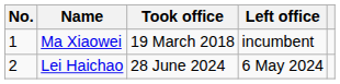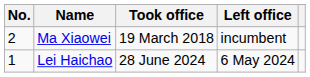 <table class="wikitable">
 <tr>
 <th>No.</th>
 <th>Name</th>
 <th>Took office</th>
 <th>Left office</th>
 <th></th>
 </tr>
 <tr>
-<td>1</td>
+<td>2</td>
 <td><a href='#'>Ma Xiaowei</a></td>
 <td>19 March 2018</td>
 <td>incumbent</td>
 <td></td>
 </tr>
 <tr>
-<td>2</td>
+<td>1</td>
 <td><a href='#'>Lei Haichao</a></td>
 <td>28 June 2024</td>
 <td>6 May 2024</td>
 <td></td>
 </tr>
 </table>
